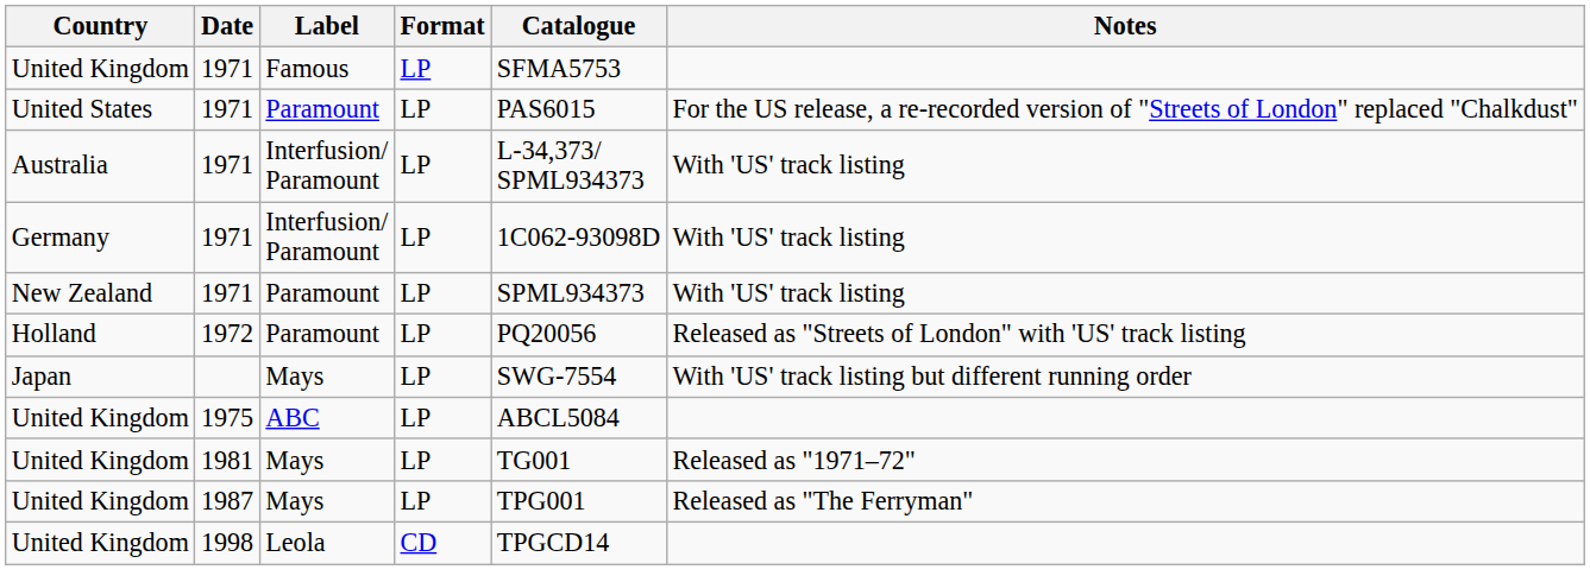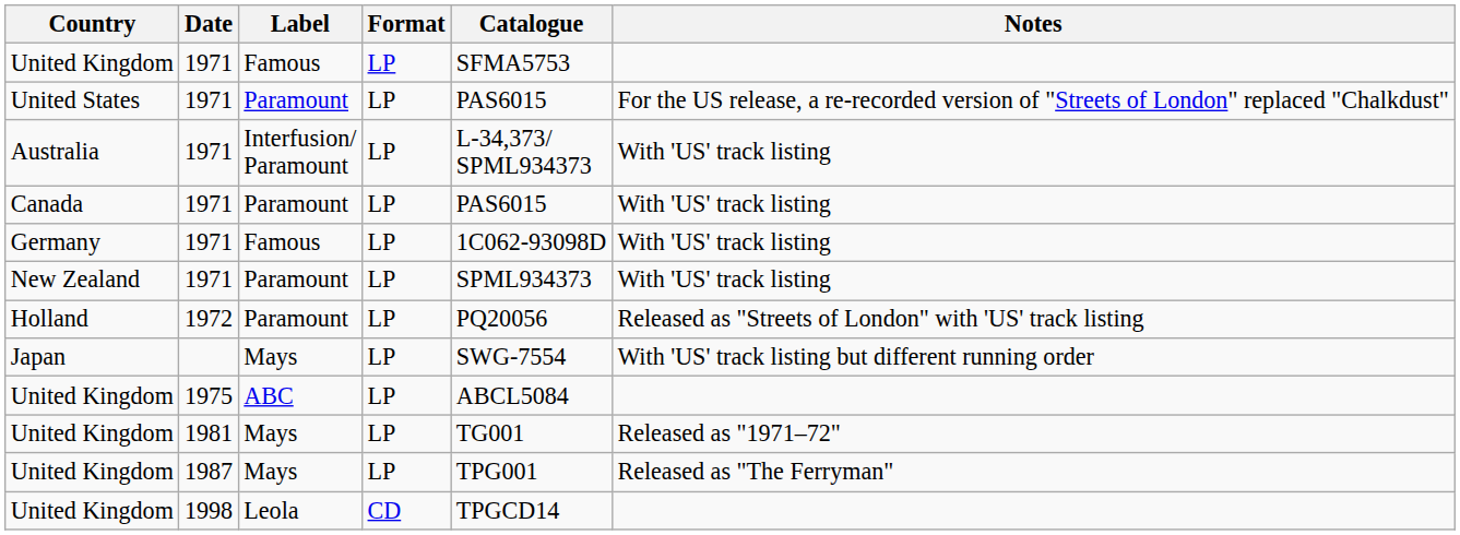 <table class="wikitable">
 <tr>
 <th>Country</th>
 <th>Date</th>
 <th>Label</th>
 <th>Format</th>
 <th>Catalogue</th>
 <th>Notes</th>
 </tr>
 <tr>
 <td>United Kingdom</td>
 <td>1971</td>
 <td>Famous</td>
 <td><a href='#'>LP</a></td>
 <td>SFMA5753</td>
 <td></td>
 </tr>
 <tr>
 <td>United States</td>
 <td>1971</td>
 <td><a href='#'>Paramount</a></td>
 <td>LP</td>
 <td>PAS6015</td>
 <td>For the US release, a re-recorded version of "<a href='#'>Streets of London</a>" replaced "Chalkdust"</td>
 </tr>
 <tr>
 <td>Australia</td>
 <td>1971</td>
 <td>Interfusion/<br>Paramount</td>
 <td>LP</td>
 <td>L-34,373/<br>SPML934373</td>
 <td>With 'US' track listing</td>
 </tr>
 <tr>
+<td>Canada</td>
+<td>1971</td>
+<td>Paramount</td>
+<td>LP</td>
+<td>PAS6015</td>
+<td>With 'US' track listing</td>
+</tr>
+<tr>
 <td>Germany</td>
 <td>1971</td>
-<td>Interfusion/<br>Paramount</td>
+<td>Famous</td>
 <td>LP</td>
 <td>1C062-93098D</td>
 <td>With 'US' track listing</td>
 </tr>
 <tr>
 <td>New Zealand</td>
 <td>1971</td>
 <td>Paramount</td>
 <td>LP</td>
 <td>SPML934373</td>
 <td>With 'US' track listing</td>
 </tr>
 <tr>
 <td>Holland</td>
 <td>1972</td>
 <td>Paramount</td>
 <td>LP</td>
 <td>PQ20056</td>
 <td>Released as "Streets of London" with 'US' track listing</td>
 </tr>
 <tr>
 <td>Japan</td>
 <td></td>
 <td>Mays</td>
 <td>LP</td>
 <td>SWG-7554</td>
 <td>With 'US' track listing but different running order</td>
 </tr>
 <tr>
 <td>United Kingdom</td>
 <td>1975</td>
 <td><a href='#'>ABC</a></td>
 <td>LP</td>
 <td>ABCL5084</td>
 <td></td>
 </tr>
 <tr>
 <td>United Kingdom</td>
 <td>1981</td>
 <td>Mays</td>
 <td>LP</td>
 <td>TG001</td>
 <td>Released as "1971–72"</td>
 </tr>
 <tr>
 <td>United Kingdom</td>
 <td>1987</td>
 <td>Mays</td>
 <td>LP</td>
 <td>TPG001</td>
 <td>Released as "The Ferryman"</td>
 </tr>
 <tr>
 <td>United Kingdom</td>
 <td>1998</td>
 <td>Leola</td>
 <td><a href='#'>CD</a></td>
 <td>TPGCD14</td>
 <td></td>
 </tr>
 </table>
